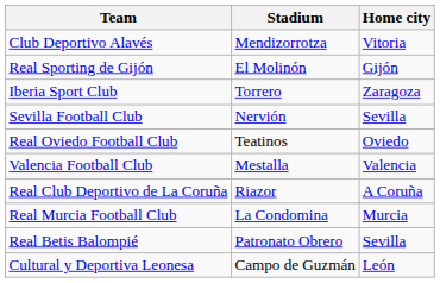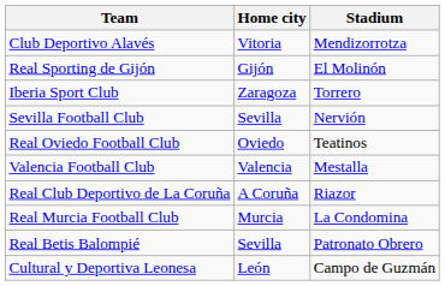 <table class="wikitable sortable">
 <tr>
 <th>Team</th>
+<th>Home city</th>
 <th>Stadium</th>
-<th>Home city</th>
 </tr>
 <tr>
 <td><a href='#'>Club Deportivo Alavés</a></td>
+<td><a href='#'>Vitoria</a></td>
 <td><a href='#'>Mendizorrotza</a></td>
-<td><a href='#'>Vitoria</a></td>
 </tr>
 <tr>
 <td><a href='#'>Real Sporting de Gijón</a></td>
+<td><a href='#'>Gijón</a></td>
 <td><a href='#'>El Molinón</a></td>
-<td><a href='#'>Gijón</a></td>
 </tr>
 <tr>
 <td><a href='#'>Iberia Sport Club</a></td>
+<td><a href='#'>Zaragoza</a></td>
 <td><a href='#'>Torrero</a></td>
-<td><a href='#'>Zaragoza</a></td>
 </tr>
 <tr>
 <td><a href='#'>Sevilla Football Club</a></td>
+<td><a href='#'>Sevilla</a></td>
 <td><a href='#'>Nervión</a></td>
-<td><a href='#'>Sevilla</a></td>
 </tr>
 <tr>
 <td><a href='#'>Real Oviedo Football Club</a></td>
+<td><a href='#'>Oviedo</a></td>
 <td>Teatinos</td>
-<td><a href='#'>Oviedo</a></td>
 </tr>
 <tr>
 <td><a href='#'>Valencia Football Club</a></td>
+<td><a href='#'>Valencia</a></td>
 <td><a href='#'>Mestalla</a></td>
-<td><a href='#'>Valencia</a></td>
 </tr>
 <tr>
 <td><a href='#'>Real Club Deportivo de La Coruña</a></td>
+<td><a href='#'>A Coruña</a></td>
 <td><a href='#'>Riazor</a></td>
-<td><a href='#'>A Coruña</a></td>
 </tr>
 <tr>
 <td><a href='#'>Real Murcia Football Club</a></td>
+<td><a href='#'>Murcia</a></td>
 <td><a href='#'>La Condomina</a></td>
-<td><a href='#'>Murcia</a></td>
 </tr>
 <tr>
 <td><a href='#'>Real Betis Balompié</a></td>
+<td><a href='#'>Sevilla</a></td>
 <td><a href='#'>Patronato Obrero</a></td>
-<td><a href='#'>Sevilla</a></td>
 </tr>
 <tr>
 <td><a href='#'>Cultural y Deportiva Leonesa</a></td>
+<td><a href='#'>León</a></td>
 <td>Campo de Guzmán</td>
-<td><a href='#'>León</a></td>
 </tr>
 </table>
